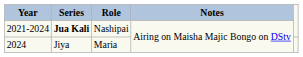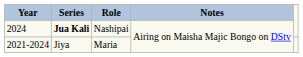 <table class="wikitable" style="font-size:90%; background: #f9f9f0">
 <tr style="text-align:center;">
 <th style="background:#B0C4DE;">Year</th>
 <th style="background:#B0C4DE;">Series</th>
 <th style="background:#B0C4DE;">Role</th>
 <th style="background:#B0C4DE;">Notes</th>
 </tr>
 <tr>
-<td>2021-2024</td>
+<td>2024</td>
 <td><strong>Jua Kali</strong></td>
 <td>Nashipai</td>
 <td rowspan=2>Airing on Maisha Majic Bongo on <a href='#'>DStv</a></td>
 </tr>
 <tr>
-<td>2024</td>
+<td>2021-2024</td>
 <td>Jiya</td>
 <td>Maria</td>
 <td></td>
 </tr>
 </table>
